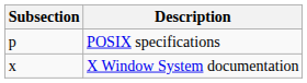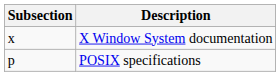 <table class="wikitable">
 <tr>
 <th>Subsection</th>
 <th>Description</th>
 </tr>
 <tr>
+<td>x</td>
+<td><a href='#'>X Window System</a> documentation</td>
+</tr>
+<tr>
 <td>p</td>
 <td><a href='#'>POSIX</a> specifications</td>
 </tr>
-<tr>
-<td>x</td>
-<td><a href='#'>X Window System</a> documentation</td>
-</tr>
 </table>
